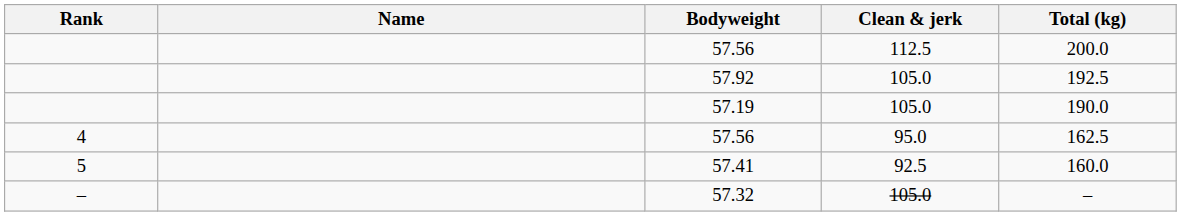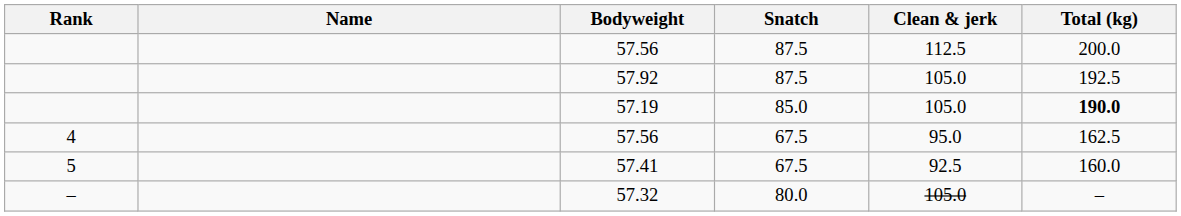 <table class="wikitable" style="text-align:center; font-size:100%;" width="80%">
 <tr>
 <th style="width:6em;">Rank</th>
 <th style="width:20em;">Name</th>
 <th style="width:7em;">Bodyweight</th>
+<th style="width:7em;">Snatch</th>
 <th style="width:7em;">Clean & jerk</th>
 <th style="width:7em;">Total (kg)</th>
 </tr>
 <tr>
 <td></td>
 <td align=left></td>
 <td>57.56</td>
+<td>87.5</td>
 <td>112.5</td>
 <td>200.0</td>
 </tr>
 <tr>
 <td></td>
 <td align=left></td>
 <td>57.92</td>
+<td>87.5</td>
 <td>105.0</td>
 <td>192.5</td>
 </tr>
 <tr>
 <td></td>
 <td align=left></td>
 <td>57.19</td>
+<td>85.0</td>
 <td>105.0</td>
-<td>190.0</td>
+<td><strong>190.0</strong></td>
 </tr>
 <tr>
 <td>4</td>
 <td align=left></td>
 <td>57.56</td>
+<td>67.5</td>
 <td>95.0</td>
 <td>162.5</td>
 </tr>
 <tr>
 <td>5</td>
 <td align=left></td>
 <td>57.41</td>
+<td>67.5</td>
 <td>92.5</td>
 <td>160.0</td>
 </tr>
 <tr>
 <td>–</td>
 <td align=left></td>
 <td>57.32</td>
+<td>80.0</td>
 <td><s>105.0</s></td>
 <td>–</td>
 </tr>
 </table>
